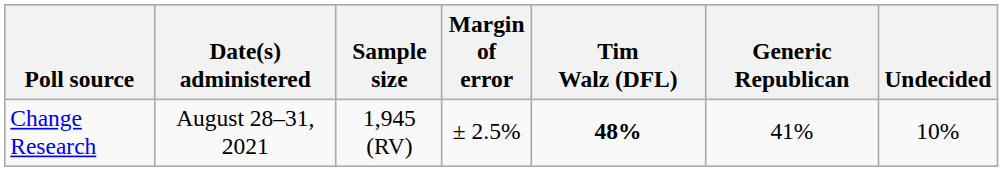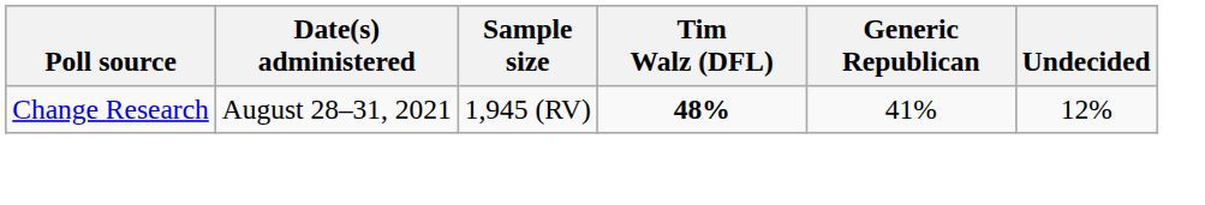 <table class="wikitable" style="font-size:90%;text-align:center;">
 <tr valign=bottom>
 <th>Poll source</th>
 <th>Date(s)<br>administered</th>
 <th>Sample<br>size</th>
-<th>Margin<br>of error</th>
 <th style="width:100px;">Tim<br>Walz (DFL)</th>
 <th style="width:100px;">Generic<br>Republican</th>
 <th>Undecided</th>
 </tr>
 <tr>
 <td style="text-align:left;"><a href='#'>Change Research</a></td>
 <td>August 28–31, 2021</td>
 <td>1,945 (RV)</td>
-<td>± 2.5%</td>
 <td><strong>48%</strong></td>
 <td>41%</td>
-<td>10%</td>
+<td>12%</td>
 </tr>
 </table>
